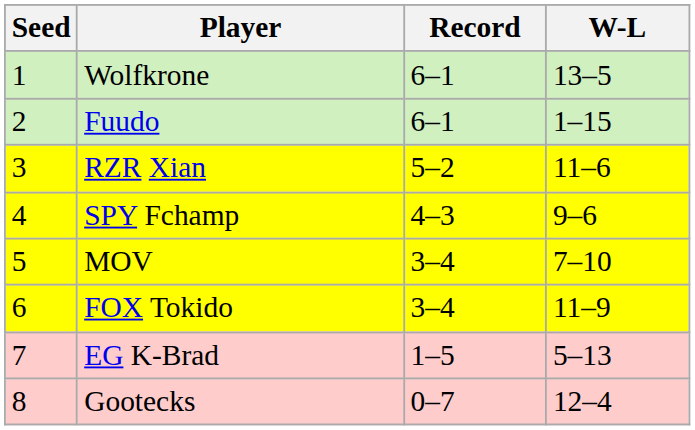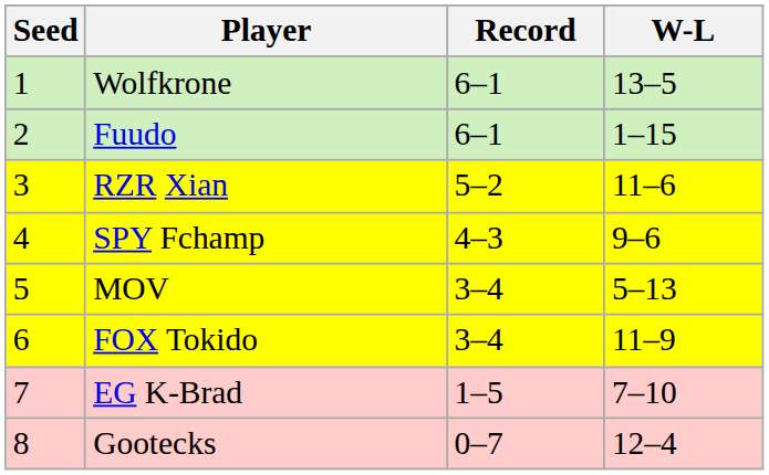 <table class="wikitable sortable" style=font-size:100%>
 <tr>
 <th width=30px>Seed</th>
 <th width=170px>Player</th>
 <th width=70px>Record</th>
 <th width=70px>W-L</th>
 </tr>
 <tr style="background: #D0F0C0;">
 <td>1</td>
 <td>Wolfkrone</td>
 <td>6–1</td>
 <td>13–5</td>
 </tr>
 <tr style="background: #D0F0C0;">
 <td>2</td>
 <td> <a href='#'>Fuudo</a></td>
 <td>6–1</td>
 <td>1–15</td>
 </tr>
 <tr style="background: #FFFF00;">
 <td>3</td>
 <td><a href='#'>RZR</a> <a href='#'>Xian</a></td>
 <td>5–2</td>
 <td>11–6</td>
 </tr>
 <tr style="background: #FFFF00;">
 <td>4</td>
 <td><a href='#'>SPY</a> Fchamp</td>
 <td>4–3</td>
 <td>9–6</td>
 </tr>
 <tr style="background: #FFFF00;">
 <td>5</td>
 <td> MOV</td>
 <td>3–4</td>
-<td>7–10</td>
+<td>5–13</td>
 </tr>
 <tr style="background: #FFFF00;">
 <td>6</td>
 <td><a href='#'>FOX</a> Tokido</td>
 <td>3–4</td>
 <td>11–9</td>
 </tr>
 <tr style="background: #FFCCCC;">
 <td>7</td>
 <td><a href='#'>EG</a> K-Brad</td>
 <td>1–5</td>
-<td>5–13</td>
+<td>7–10</td>
 </tr>
 <tr style="background: #FFCCCC;">
 <td>8</td>
 <td>Gootecks</td>
 <td>0–7</td>
 <td>12–4</td>
 </tr>
 </table>
